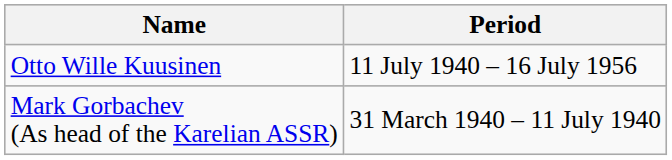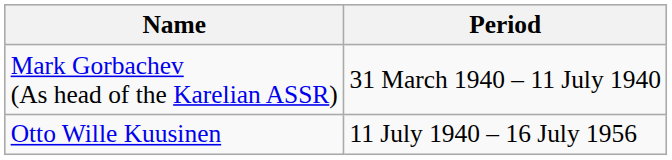 <table class="wikitable">
 <tr>
 <th>Name</th>
 <th>Period</th>
 </tr>
 <tr>
+<td><a href='#'>Mark Gorbachev</a><br>(As head of the <a href='#'>Karelian ASSR</a>)</td>
+<td>31 March 1940 – 11 July 1940</td>
+</tr>
+<tr>
 <td><a href='#'>Otto Wille Kuusinen</a></td>
 <td>11 July 1940 – 16 July 1956</td>
 </tr>
-<tr>
-<td><a href='#'>Mark Gorbachev</a><br>(As head of the <a href='#'>Karelian ASSR</a>)</td>
-<td>31 March 1940 – 11 July 1940</td>
-</tr>
 </table>
